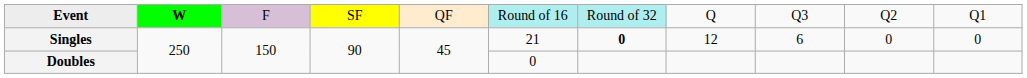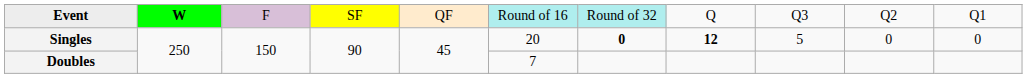 <table class=wikitable style=font-size:90%;text-align:center>
 <tr>
 <td style="width:130px; background:#ededed;"><strong>Event</strong></td>
 <td style="width:80px; background:lime;"><strong>W</strong></td>
 <td style="width:85px; background:thistle;">F</td>
 <td style="width:85px; background:#ff0;">SF</td>
 <td style="width:85px; background:#ffebcd;">QF</td>
 <td style="width:85px; background:#afeeee;">Round of 16</td>
 <td style="width:85px; background:#afeeee;">Round of 32</td>
 <td width=85>Q</td>
 <td width=85>Q3</td>
 <td width=85>Q2</td>
 <td width=85>Q1</td>
 </tr>
 <tr>
 <th style="background:#f3f3f3;">Singles</th>
 <td rowspan=2>250</td>
 <td rowspan=2>150</td>
 <td rowspan=2>90</td>
 <td rowspan=2>45</td>
-<td>21</td>
+<td>20</td>
 <td><strong>0</strong></td>
-<td>12</td>
-<td>6</td>
+<td><strong>12</strong></td>
+<td>5</td>
 <td>0</td>
 <td>0</td>
 </tr>
 <tr>
 <th style="background:#f3f3f3;">Doubles</th>
-<td>0</td>
+<td>7</td>
 <td></td>
 <td></td>
 <td></td>
 <td></td>
 <td></td>
 </tr>
 </table>
